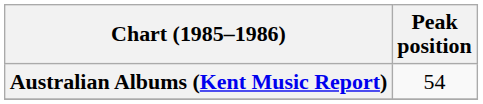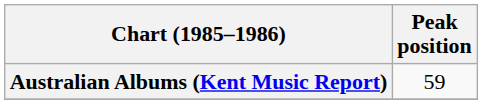 <table class="wikitable sortable plainrowheaders">
 <tr>
 <th>Chart (1985–1986)</th>
 <th>Peak<br>position</th>
 </tr>
 <tr>
 <th scope="row">Australian Albums (<a href='#'>Kent Music Report</a>)</th>
-<td align="center">54</td>
+<td align="center">59</td>
 </tr>
 <tr>
 </tr>
 <tr>
 </tr>
 <tr>
 </tr>
 <tr>
 </tr>
 <tr>
 </tr>
 <tr>
 </tr>
 </table>
